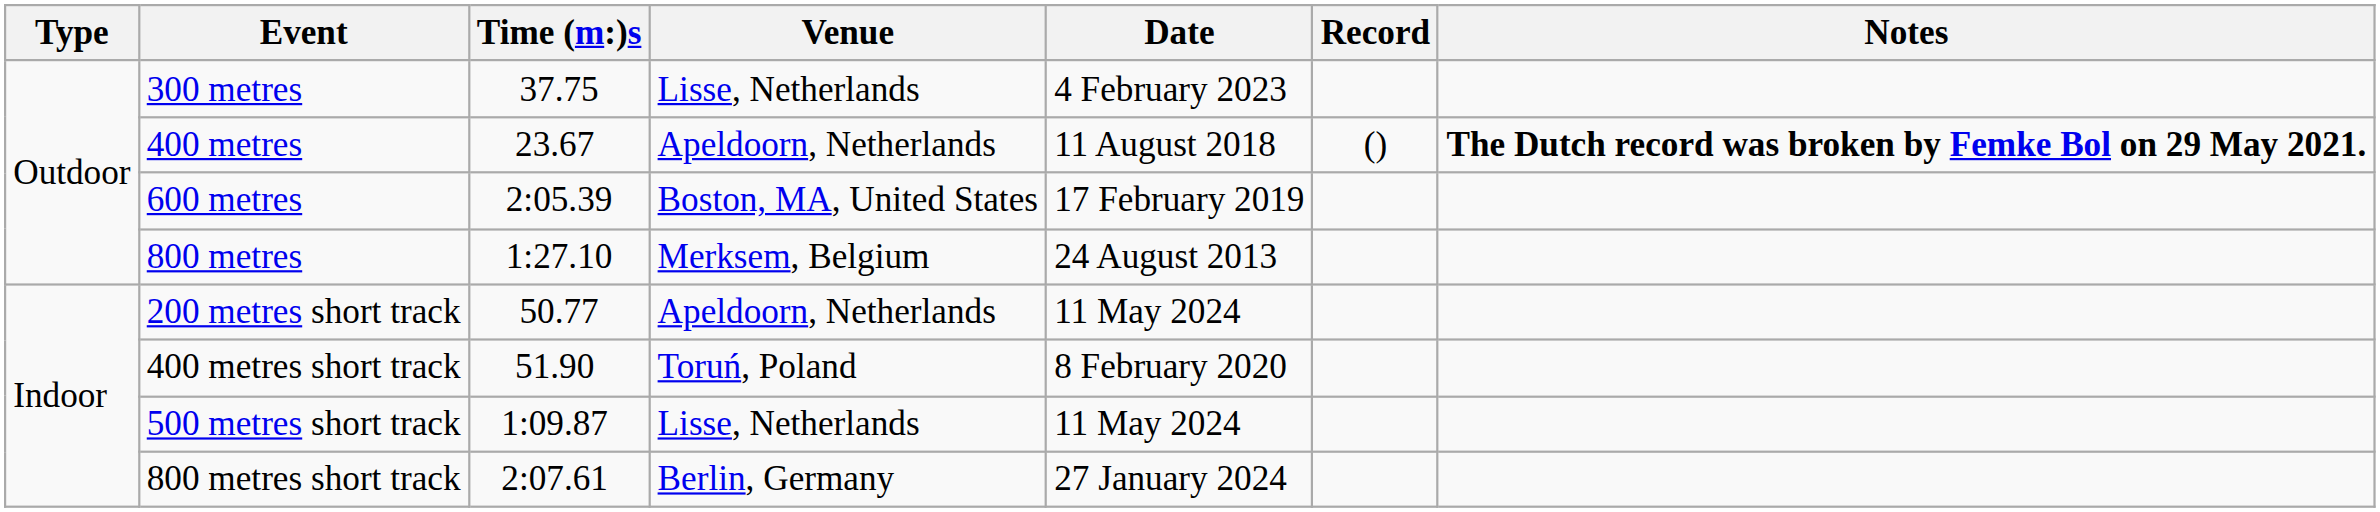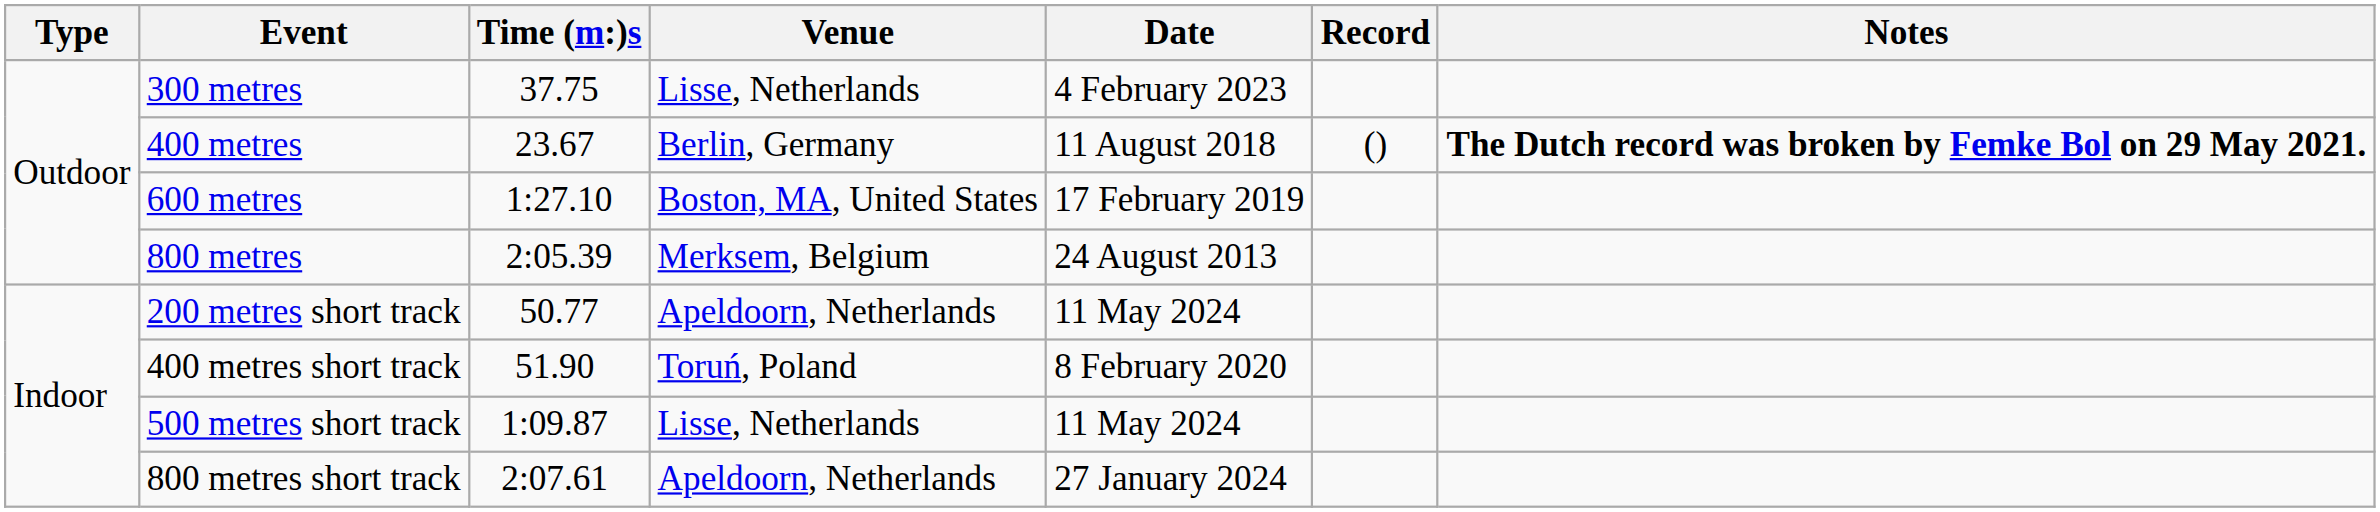 <table class="wikitable plainrowheaders">
 <tr>
 <th scope="col">Type</th>
 <th scope="col">Event</th>
 <th scope="col">Time (<a href='#'>m</a>:)<a href='#'>s</a></th>
 <th scope="col">Venue</th>
 <th scope="col">Date</th>
 <th scope="col">Record</th>
 <th scope="col">Notes</th>
 </tr>
 <tr>
 <td rowspan="4">Outdoor</td>
 <td><a href='#'>300 metres</a></td>
 <td style="text-align:center;">37.75</td>
 <td><a href='#'>Lisse</a>, Netherlands</td>
 <td>4 February 2023</td>
 <td></td>
 </tr>
 <tr>
 <td><a href='#'>400 metres</a></td>
 <td style="text-align:center;">23.67 </td>
-<td><a href='#'>Apeldoorn</a>, Netherlands</td>
+<td><a href='#'>Berlin</a>, Germany</td>
 <td>11 August 2018</td>
 <td style="text-align:center;">()</td>
 <td><strong>The Dutch record was broken by <a href='#'>Femke Bol</a> on 29 May 2021.</strong></td>
 </tr>
 <tr>
 <td><a href='#'>600 metres</a></td>
-<td style="text-align:center;">2:05.39</td>
+<td style="text-align:center;">1:27.10</td>
 <td><a href='#'>Boston, MA</a>, United States</td>
 <td>17 February 2019</td>
 <td></td>
 <td></td>
 </tr>
 <tr>
 <td><a href='#'>800 metres</a></td>
-<td style="text-align:center;">1:27.10</td>
+<td style="text-align:center;">2:05.39</td>
 <td><a href='#'>Merksem</a>, Belgium</td>
 <td>24 August 2013</td>
 <td></td>
 <td></td>
 </tr>
 <tr>
 <td rowspan="4">Indoor</td>
 <td><a href='#'>200 metres</a> short track</td>
 <td style="text-align:center;">50.77</td>
 <td><a href='#'>Apeldoorn</a>, Netherlands</td>
 <td>11 May 2024</td>
 <td></td>
 <td></td>
 </tr>
 <tr>
 <td>400 metres short track</td>
 <td style="text-align:center;">51.90 </td>
 <td><a href='#'>Toruń</a>, Poland</td>
 <td>8 February 2020</td>
 <td></td>
 <td></td>
 </tr>
 <tr>
 <td><a href='#'>500 metres</a> short track</td>
 <td style="text-align:center;">1:09.87 </td>
 <td><a href='#'>Lisse</a>, Netherlands</td>
 <td>11 May 2024</td>
 <td></td>
 <td></td>
 </tr>
 <tr>
 <td>800 metres short track</td>
 <td style="text-align:center;">2:07.61 </td>
-<td><a href='#'>Berlin</a>, Germany</td>
+<td><a href='#'>Apeldoorn</a>, Netherlands</td>
 <td>27 January 2024</td>
 <td></td>
 <td></td>
 </tr>
 </table>
